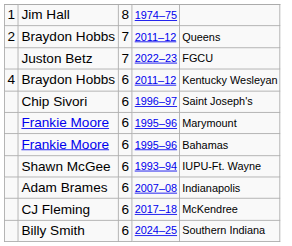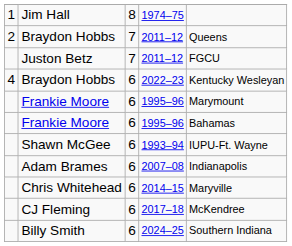 <table class="wikitable">
 <tr>
 </tr>
 <tr>
 <td>1</td>
 <td>Jim Hall</td>
 <td>8</td>
 <td style="font-size:80%;"><a href='#'>1974–75</a></td>
 <td style="font-size:80%;"></td>
 </tr>
 <tr>
 <td>2</td>
 <td>Braydon Hobbs</td>
 <td>7</td>
 <td style="font-size:80%;"><a href='#'>2011–12</a></td>
 <td style="font-size:80%;">Queens</td>
 </tr>
 <tr>
 <td></td>
 <td>Juston Betz</td>
 <td>7</td>
-<td style="font-size:80%;"><a href='#'>2022–23</a></td>
+<td style="font-size:80%;"><a href='#'>2011–12</a></td>
 <td style="font-size:80%;">FGCU</td>
 </tr>
 <tr>
 <td>4</td>
 <td>Braydon Hobbs</td>
 <td>6</td>
-<td style="font-size:80%;"><a href='#'>2011–12</a></td>
+<td style="font-size:80%;"><a href='#'>2022–23</a></td>
 <td style="font-size:80%;">Kentucky Wesleyan</td>
-</tr>
-<tr>
-<td></td>
-<td>Chip Sivori</td>
-<td>6</td>
-<td style="font-size:80%;"><a href='#'>1996–97</a></td>
-<td style="font-size:80%;">Saint Joseph's</td>
 </tr>
 <tr>
 <td></td>
 <td><a href='#'>Frankie Moore</a></td>
 <td>6</td>
 <td style="font-size:80%;"><a href='#'>1995–96</a></td>
 <td style="font-size:80%;">Marymount</td>
 </tr>
 <tr>
 <td></td>
 <td><a href='#'>Frankie Moore</a></td>
 <td>6</td>
 <td style="font-size:80%;"><a href='#'>1995–96</a></td>
 <td style="font-size:80%;">Bahamas</td>
 </tr>
 <tr>
 <td></td>
 <td>Shawn McGee</td>
 <td>6</td>
 <td style="font-size:80%;"><a href='#'>1993–94</a></td>
 <td style="font-size:80%;">IUPU-Ft. Wayne</td>
 </tr>
 <tr>
 <td></td>
 <td>Adam Brames</td>
 <td>6</td>
 <td style="font-size:80%;"><a href='#'>2007–08</a></td>
 <td style="font-size:80%;">Indianapolis</td>
 </tr>
 <tr>
 <td></td>
+<td>Chris Whitehead</td>
+<td>6</td>
+<td style="font-size:80%;"><a href='#'>2014–15</a></td>
+<td style="font-size:80%;">Maryville</td>
+</tr>
+<tr>
+<td></td>
 <td>CJ Fleming</td>
 <td>6</td>
 <td style="font-size:80%;"><a href='#'>2017–18</a></td>
 <td style="font-size:80%;">McKendree</td>
 </tr>
 <tr>
 <td></td>
 <td>Billy Smith</td>
 <td>6</td>
 <td style="font-size:80%;"><a href='#'>2024–25</a></td>
 <td style="font-size:80%;">Southern Indiana</td>
 </tr>
 </table>
